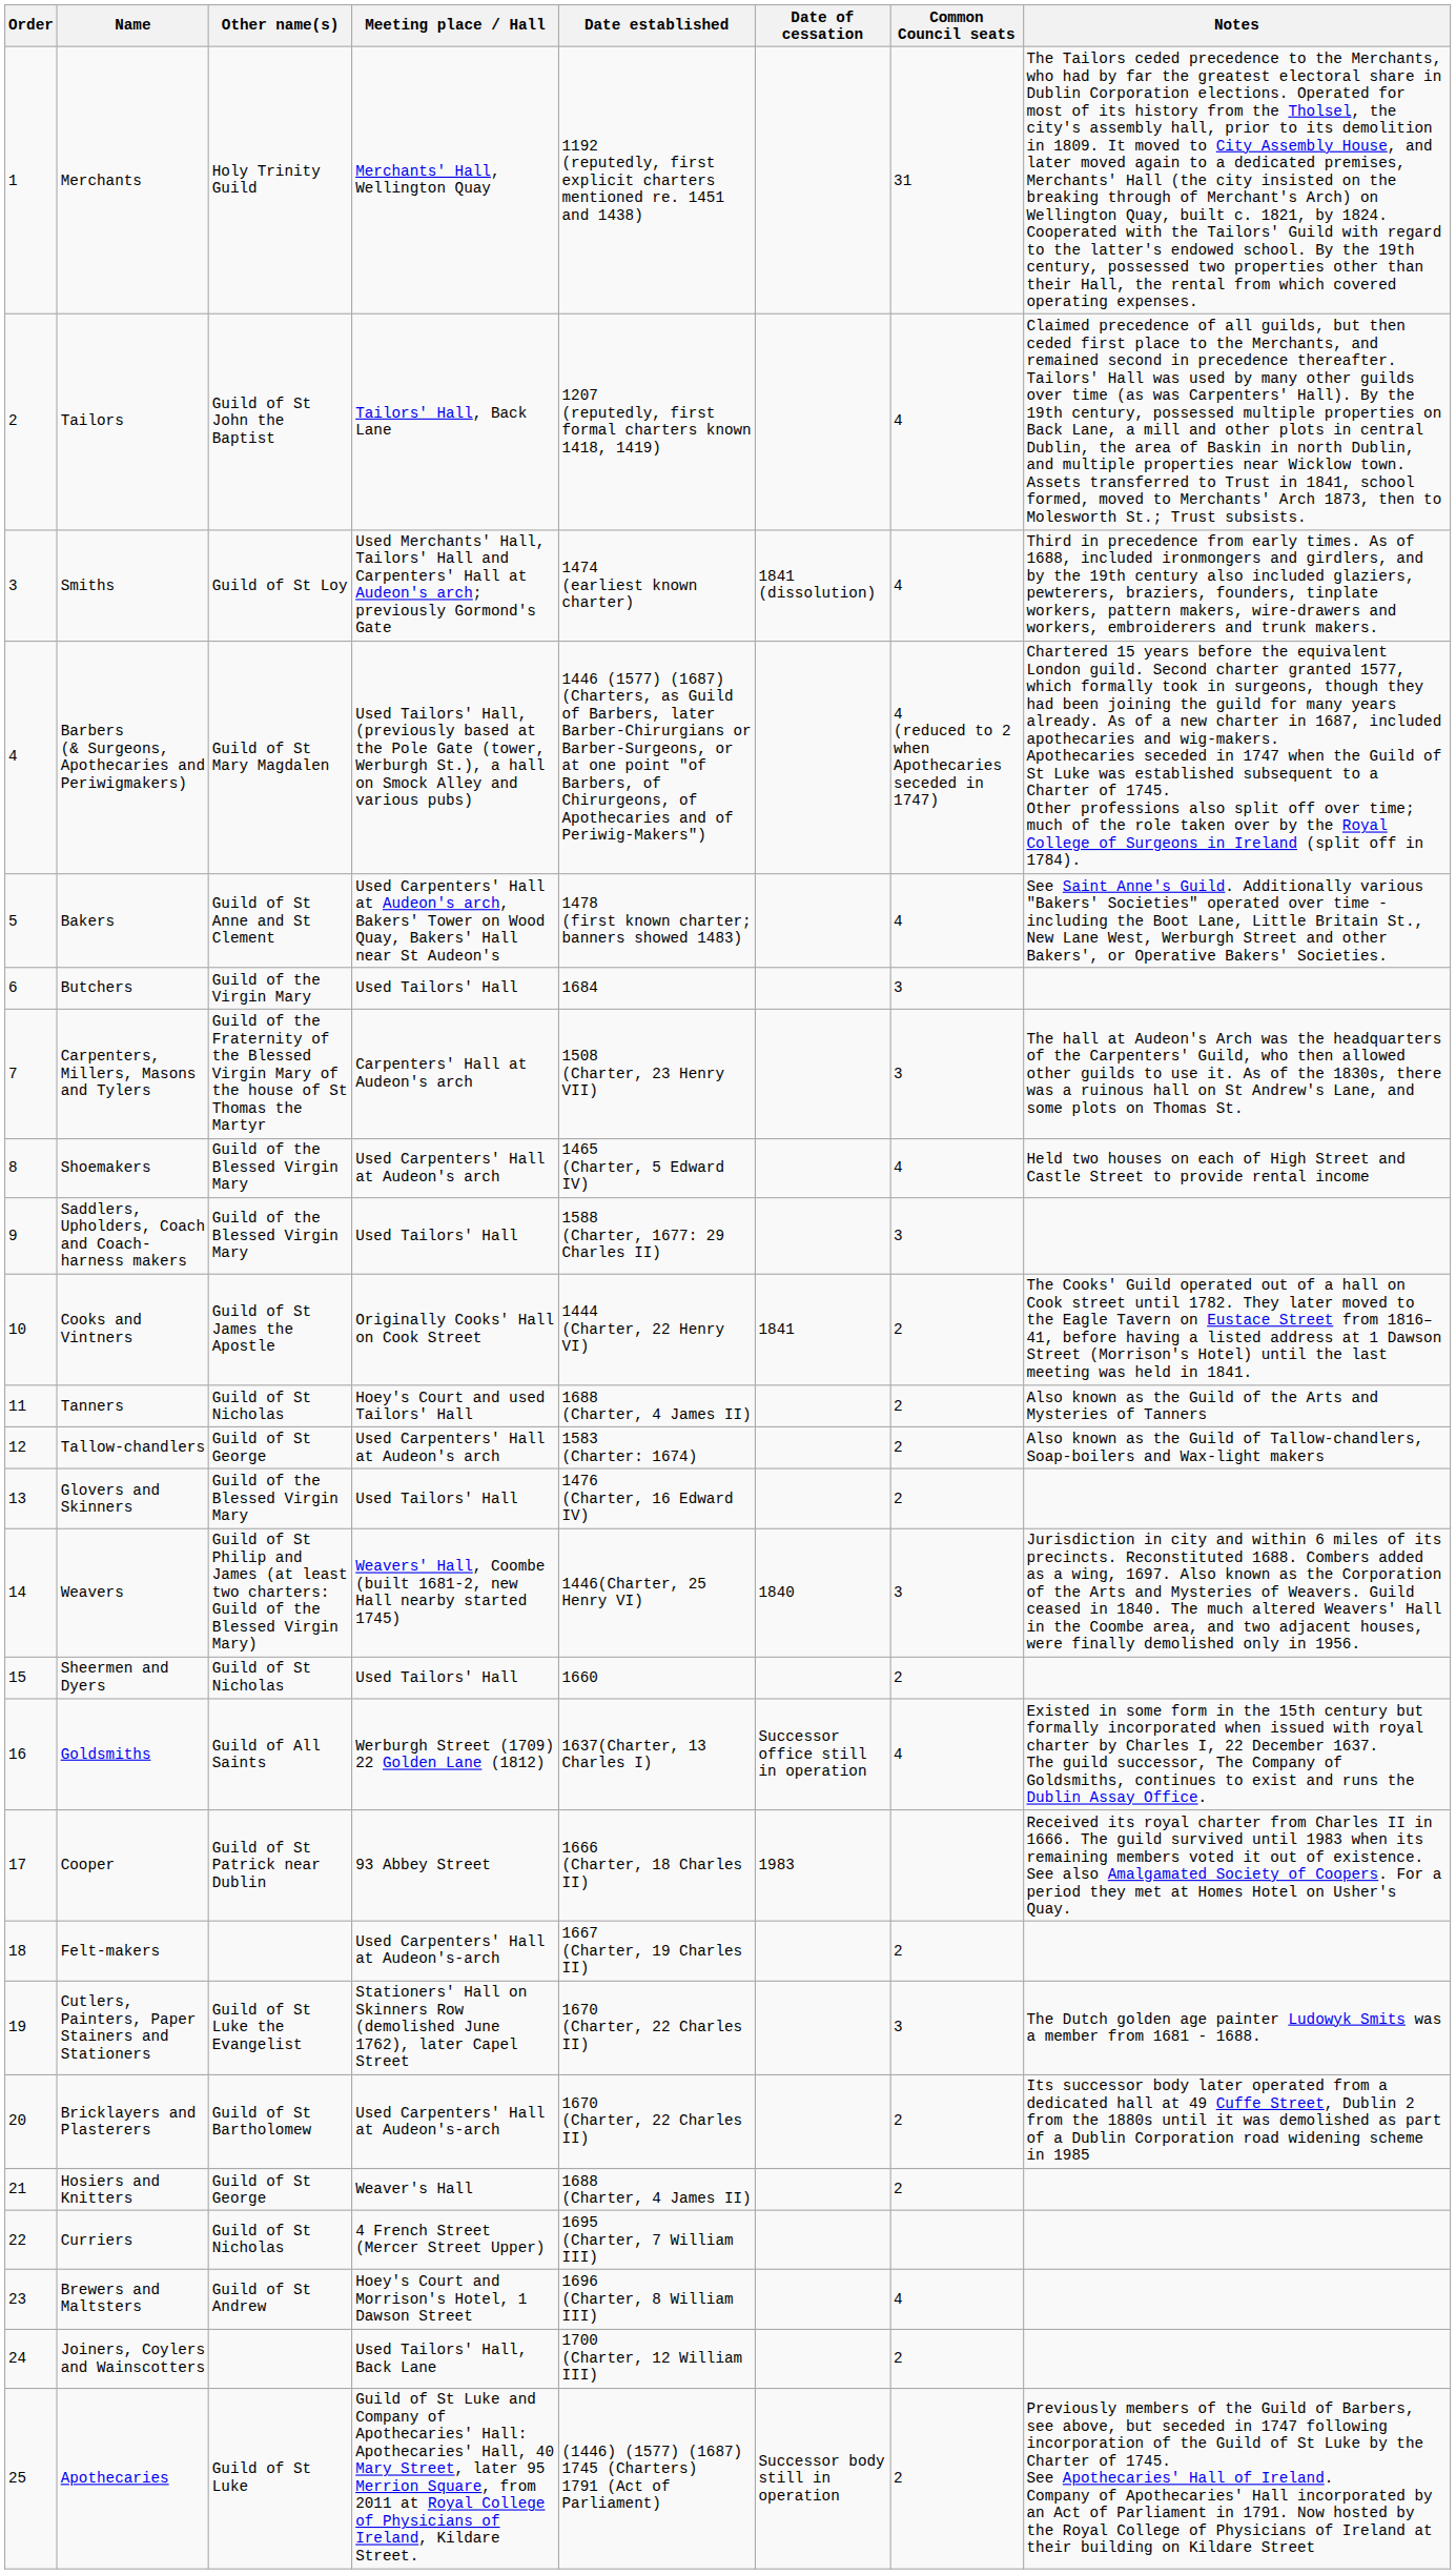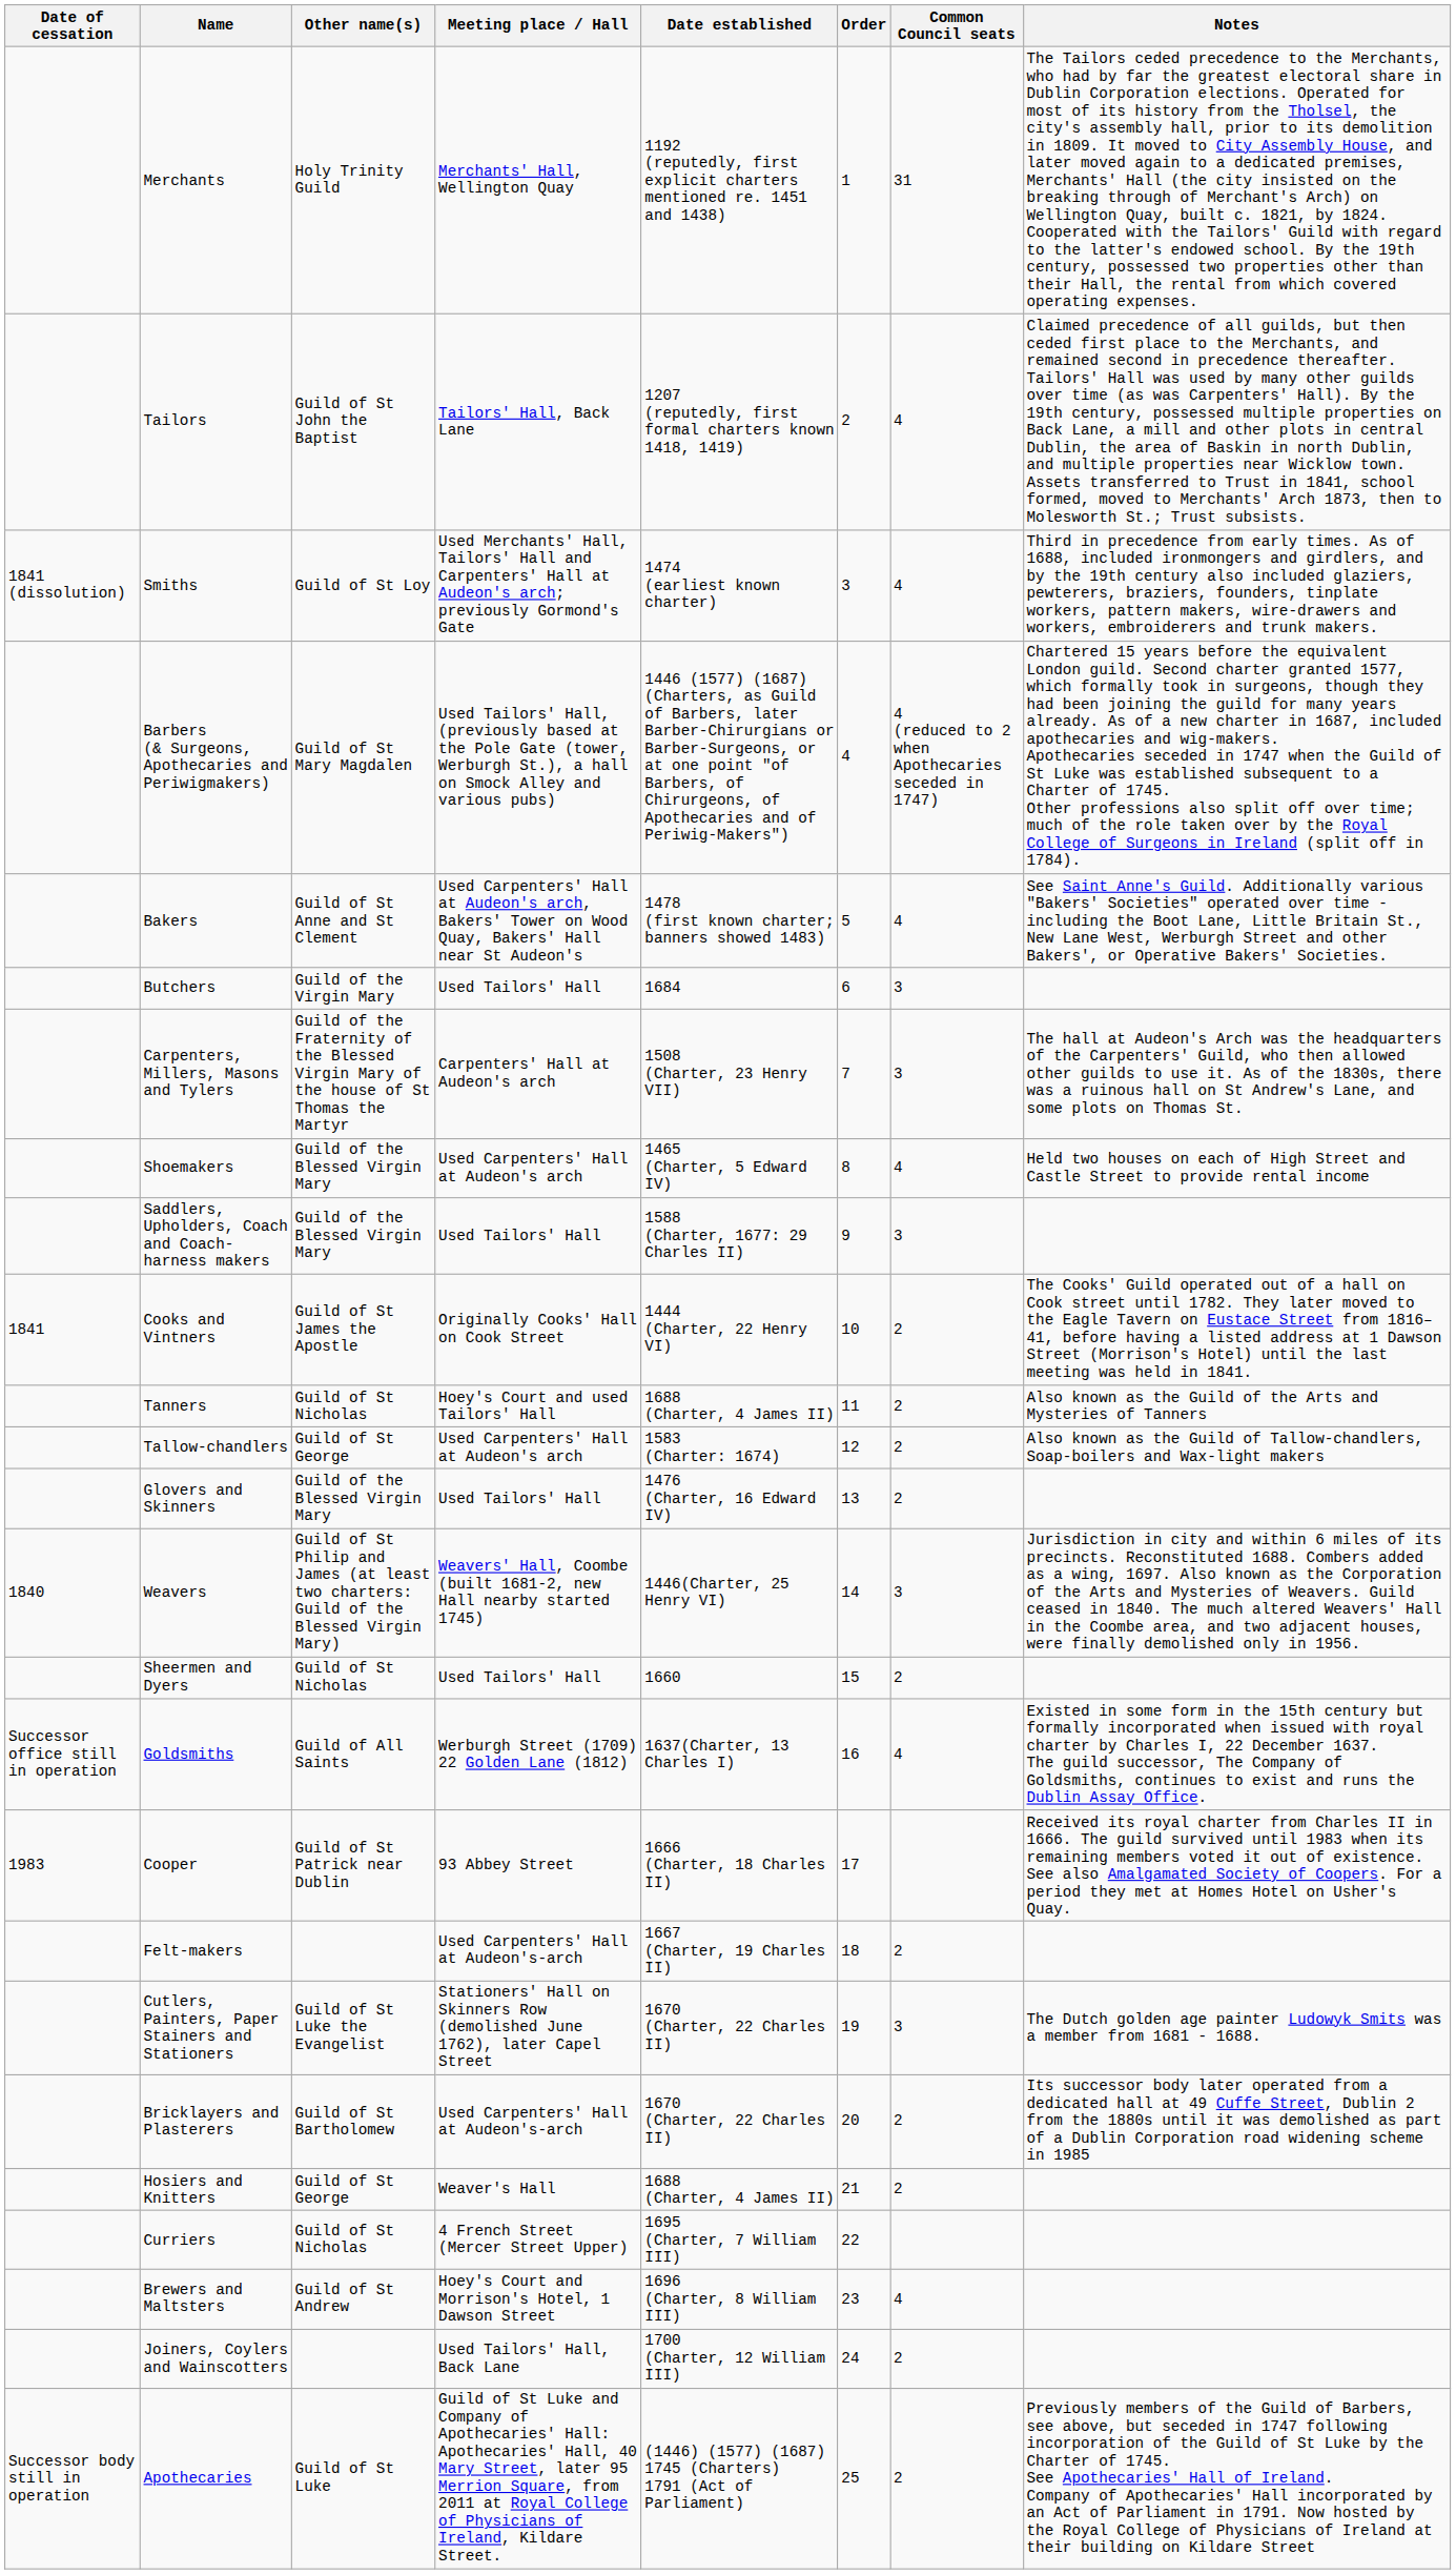 <table class="wikitable sortable">
 <tr>
-<th>Order</th>
+<th>Date of cessation</th>
 <th>Name</th>
 <th>Other name(s)</th>
 <th>Meeting place / Hall</th>
 <th>Date established</th>
-<th>Date of cessation</th>
+<th>Order</th>
 <th>Common Council seats</th>
 <th>Notes</th>
 </tr>
 <tr>
-<td>1</td>
+<td></td>
 <td>Merchants</td>
 <td>Holy Trinity Guild</td>
 <td><a href='#'>Merchants' Hall</a>, Wellington Quay</td>
 <td>1192<br>(reputedly, first explicit charters mentioned re. 1451 and 1438)</td>
-<td></td>
+<td>1</td>
 <td>31</td>
 <td>The Tailors ceded precedence to the Merchants, who had by far the greatest electoral share in Dublin Corporation elections. Operated for most of its history from the <a href='#'>Tholsel</a>, the city's assembly hall, prior to its demolition in 1809. It moved to <a href='#'>City Assembly House</a>, and later moved again to a dedicated premises, Merchants' Hall (the city insisted on the breaking through of Merchant's Arch) on Wellington Quay, built c. 1821, by 1824. Cooperated with the Tailors' Guild with regard to the latter's endowed school. By the 19th century, possessed two properties other than their Hall, the rental from which covered operating expenses.</td>
 </tr>
 <tr>
-<td>2</td>
+<td></td>
 <td>Tailors</td>
 <td>Guild of St John the Baptist</td>
 <td><a href='#'>Tailors' Hall</a>, Back Lane</td>
 <td>1207<br>(reputedly, first formal charters known 1418, 1419)</td>
-<td></td>
+<td>2</td>
 <td>4</td>
 <td>Claimed precedence of all guilds, but then ceded first place to the Merchants, and remained second in precedence thereafter. Tailors' Hall was used by many other guilds over time (as was Carpenters' Hall). By the 19th century, possessed multiple properties on Back Lane, a mill and other plots in central Dublin, the area of Baskin in north Dublin, and multiple properties near Wicklow town. Assets transferred to Trust in 1841, school formed, moved to Merchants' Arch 1873, then to Molesworth St.; Trust subsists.</td>
 </tr>
 <tr>
-<td>3</td>
+<td>1841 (dissolution)</td>
 <td>Smiths</td>
 <td>Guild of St Loy</td>
 <td>Used Merchants' Hall, Tailors' Hall and Carpenters' Hall at <a href='#'>Audeon's arch</a>; previously Gormond's Gate</td>
 <td>1474<br>(earliest known charter)</td>
-<td>1841 (dissolution)</td>
+<td>3</td>
 <td>4</td>
 <td>Third in precedence from early times. As of 1688, included ironmongers and girdlers, and by the 19th century also included glaziers, pewterers, braziers, founders, tinplate workers, pattern makers, wire-drawers and workers, embroiderers and trunk makers.</td>
 </tr>
 <tr>
-<td>4</td>
+<td></td>
 <td>Barbers <br>(& Surgeons, Apothecaries and Periwigmakers)</td>
 <td>Guild of St Mary Magdalen</td>
 <td>Used Tailors' Hall, (previously based at the Pole Gate (tower, Werburgh St.), a hall on Smock Alley and various pubs)</td>
 <td>1446 (1577) (1687)<br>(Charters, as Guild of Barbers, later Barber-Chirurgians or Barber-Surgeons, or at one point "of Barbers, of Chirurgeons, of Apothecaries and of Periwig-Makers")</td>
-<td></td>
+<td>4</td>
 <td>4 <br>(reduced to 2 when Apothecaries seceded in 1747)</td>
 <td>Chartered 15 years before the equivalent London guild. Second charter granted 1577, which formally took in surgeons, though they had been joining the guild for many years already. As of a new charter in 1687, included apothecaries and wig-makers. <br>Apothecaries seceded in 1747 when the Guild of St Luke was established subsequent to a Charter of 1745. <br>Other professions also split off over time; much of the role taken over by the <a href='#'>Royal College of Surgeons in Ireland</a> (split off in 1784).</td>
 </tr>
 <tr>
-<td>5</td>
+<td></td>
 <td>Bakers</td>
 <td>Guild of St Anne and St Clement</td>
 <td>Used Carpenters' Hall at <a href='#'>Audeon's arch</a>, Bakers' Tower on Wood Quay, Bakers' Hall near St Audeon's</td>
 <td>1478<br>(first known charter; banners showed 1483)</td>
-<td></td>
+<td>5</td>
 <td>4</td>
 <td>See <a href='#'>Saint Anne's Guild</a>. Additionally various "Bakers' Societies" operated over time - including the Boot Lane, Little Britain St., New Lane West, Werburgh Street and other Bakers', or Operative Bakers' Societies.</td>
 </tr>
 <tr>
-<td>6</td>
+<td></td>
 <td>Butchers</td>
 <td>Guild of the Virgin Mary</td>
 <td>Used Tailors' Hall</td>
 <td>1684</td>
-<td></td>
+<td>6</td>
 <td>3</td>
 <td></td>
 </tr>
 <tr>
-<td>7</td>
+<td></td>
 <td>Carpenters, Millers, Masons and Tylers</td>
 <td>Guild of the Fraternity of the Blessed Virgin Mary of the house of St Thomas the Martyr</td>
 <td>Carpenters' Hall at Audeon's arch</td>
 <td>1508<br>(Charter, 23 Henry VII)</td>
-<td></td>
+<td>7</td>
 <td>3</td>
 <td>The hall at Audeon's Arch was the headquarters of the Carpenters' Guild, who then allowed other guilds to use it.  As of the 1830s, there was a ruinous hall on St Andrew's Lane, and some plots on Thomas St.</td>
 </tr>
 <tr>
-<td>8</td>
+<td></td>
 <td>Shoemakers</td>
 <td>Guild of the Blessed Virgin Mary</td>
 <td>Used Carpenters' Hall at Audeon's arch</td>
 <td>1465<br>(Charter, 5 Edward IV)</td>
-<td></td>
+<td>8</td>
 <td>4</td>
 <td>Held two houses on each of High Street and Castle Street to provide rental income</td>
 </tr>
 <tr>
-<td>9</td>
+<td></td>
 <td>Saddlers, Upholders, Coach and Coach-harness makers</td>
 <td>Guild of the Blessed Virgin Mary</td>
 <td>Used Tailors' Hall</td>
 <td>1588<br>(Charter, 1677: 29 Charles II)</td>
-<td></td>
+<td>9</td>
 <td>3</td>
 <td></td>
 </tr>
 <tr>
-<td>10</td>
+<td>1841</td>
 <td>Cooks and Vintners</td>
 <td>Guild of St James the Apostle</td>
 <td>Originally Cooks' Hall on Cook Street</td>
 <td>1444<br>(Charter, 22 Henry VI)</td>
-<td>1841</td>
+<td>10</td>
 <td>2</td>
 <td>The Cooks' Guild operated out of a hall on Cook street until 1782. They later moved to the Eagle Tavern on <a href='#'>Eustace Street</a> from 1816–41, before having a listed address at 1 Dawson Street (Morrison's Hotel) until the last meeting was held in 1841.</td>
 </tr>
 <tr>
-<td>11</td>
+<td></td>
 <td>Tanners</td>
 <td>Guild of St Nicholas</td>
 <td>Hoey's Court and used Tailors' Hall</td>
 <td>1688<br>(Charter, 4 James II)</td>
-<td></td>
+<td>11</td>
 <td>2</td>
 <td>Also known as the Guild of the Arts and Mysteries of Tanners</td>
 </tr>
 <tr>
-<td>12</td>
+<td></td>
 <td>Tallow-chandlers</td>
 <td>Guild of St George</td>
 <td>Used Carpenters' Hall at Audeon's arch</td>
 <td>1583<br>(Charter: 1674)</td>
-<td></td>
+<td>12</td>
 <td>2</td>
 <td>Also known as the Guild of Tallow-chandlers, Soap-boilers and Wax-light makers</td>
 </tr>
 <tr>
-<td>13</td>
+<td></td>
 <td>Glovers and Skinners</td>
 <td>Guild of the Blessed Virgin Mary</td>
 <td>Used Tailors' Hall</td>
 <td>1476<br>(Charter, 16 Edward IV)</td>
-<td></td>
+<td>13</td>
 <td>2</td>
 <td></td>
 </tr>
 <tr>
-<td>14</td>
+<td>1840</td>
 <td>Weavers</td>
 <td>Guild of St Philip and James (at least two charters: Guild of the Blessed Virgin Mary)</td>
 <td><a href='#'>Weavers' Hall</a>, Coombe (built 1681-2, new Hall nearby started 1745)</td>
 <td>1446(Charter, 25 Henry VI)</td>
-<td>1840</td>
+<td>14</td>
 <td>3</td>
 <td>Jurisdiction in city and within 6 miles of its precincts. Reconstituted 1688. Combers added as a wing, 1697. Also known as the Corporation of the Arts and Mysteries of Weavers. Guild ceased in 1840. The much altered Weavers' Hall in the Coombe area, and two adjacent houses, were finally demolished only in 1956.</td>
 </tr>
 <tr>
-<td>15</td>
+<td></td>
 <td>Sheermen and Dyers</td>
 <td>Guild of St Nicholas</td>
 <td>Used Tailors' Hall</td>
 <td>1660</td>
-<td></td>
+<td>15</td>
 <td>2</td>
 <td></td>
 </tr>
 <tr>
-<td>16</td>
+<td>Successor office still in operation</td>
 <td><a href='#'>Goldsmiths</a></td>
 <td>Guild of All Saints</td>
 <td>Werburgh Street (1709)<br>22 <a href='#'>Golden Lane</a> (1812)</td>
 <td>1637(Charter, 13 Charles I)</td>
-<td>Successor office still in operation</td>
+<td>16</td>
 <td>4</td>
 <td>Existed in some form in the 15th century but formally incorporated when issued with royal charter by Charles I, 22 December 1637. <br>The guild successor, The Company of Goldsmiths, continues to exist and runs the <a href='#'>Dublin Assay Office</a>.</td>
 </tr>
 <tr>
-<td>17</td>
+<td>1983</td>
 <td>Cooper</td>
 <td>Guild of St Patrick near Dublin</td>
 <td>93 Abbey Street</td>
 <td>1666<br>(Charter, 18 Charles II)</td>
-<td>1983</td>
+<td>17</td>
 <td></td>
 <td>Received its royal charter from Charles II in 1666. The guild survived until 1983 when its remaining members voted it out of existence. See also <a href='#'>Amalgamated Society of Coopers</a>. For a period they met at Homes Hotel on Usher's Quay.</td>
 </tr>
 <tr>
-<td>18</td>
+<td></td>
 <td>Felt-makers</td>
 <td></td>
 <td>Used Carpenters' Hall at Audeon's-arch</td>
 <td>1667<br>(Charter, 19 Charles II)</td>
-<td></td>
+<td>18</td>
 <td>2</td>
 <td></td>
 </tr>
 <tr>
-<td>19</td>
+<td></td>
 <td>Cutlers, Painters, Paper Stainers and Stationers</td>
 <td>Guild of St Luke the Evangelist</td>
 <td>Stationers' Hall on Skinners Row (demolished June 1762), later Capel Street</td>
 <td>1670<br>(Charter, 22 Charles II)</td>
-<td></td>
+<td>19</td>
 <td>3</td>
 <td>The Dutch golden age painter <a href='#'>Ludowyk Smits</a> was a member from 1681 - 1688.</td>
 </tr>
 <tr>
-<td>20</td>
+<td></td>
 <td>Bricklayers and Plasterers</td>
 <td>Guild of St Bartholomew</td>
 <td>Used Carpenters' Hall at Audeon's-arch</td>
 <td>1670<br>(Charter, 22 Charles II)</td>
-<td></td>
+<td>20</td>
 <td>2</td>
 <td>Its successor body later operated from a dedicated hall at 49 <a href='#'>Cuffe Street</a>, Dublin 2 from the 1880s until it was demolished as part of a Dublin Corporation road widening scheme in 1985</td>
 </tr>
 <tr>
-<td>21</td>
+<td></td>
 <td>Hosiers and Knitters</td>
 <td>Guild of St George</td>
 <td>Weaver's Hall</td>
 <td>1688<br>(Charter, 4 James II)</td>
-<td></td>
+<td>21</td>
 <td>2</td>
 <td></td>
 </tr>
 <tr>
-<td>22</td>
+<td></td>
 <td>Curriers</td>
 <td>Guild of St Nicholas</td>
 <td>4 French Street (Mercer Street  Upper)</td>
 <td>1695<br>(Charter, 7 William III)</td>
-<td></td>
+<td>22</td>
 <td></td>
 <td></td>
 </tr>
 <tr>
-<td>23</td>
+<td></td>
 <td>Brewers and Maltsters</td>
 <td>Guild of St Andrew</td>
 <td>Hoey's Court and Morrison's Hotel, 1 Dawson Street</td>
 <td>1696<br>(Charter, 8 William III)</td>
-<td></td>
+<td>23</td>
 <td>4</td>
 <td></td>
 </tr>
 <tr>
-<td>24</td>
+<td></td>
 <td>Joiners, Coylers and Wainscotters</td>
 <td></td>
 <td>Used Tailors' Hall, Back Lane</td>
 <td>1700<br>(Charter, 12 William III)</td>
-<td></td>
+<td>24</td>
 <td>2</td>
 <td></td>
 </tr>
 <tr>
-<td>25</td>
+<td>Successor body still in operation</td>
 <td><a href='#'>Apothecaries</a></td>
 <td>Guild of St Luke</td>
 <td>Guild of St Luke and Company of Apothecaries' Hall: Apothecaries' Hall, 40 <a href='#'>Mary Street</a>, later 95 <a href='#'>Merrion Square</a>, from 2011 at <a href='#'>Royal College of Physicians of Ireland</a>, Kildare Street.</td>
 <td>(1446) (1577) (1687) 1745 (Charters)<br>1791 (Act of Parliament)</td>
-<td>Successor body still in operation</td>
+<td>25</td>
 <td>2</td>
 <td>Previously members of the Guild of Barbers, see above, but seceded in 1747 following incorporation of the Guild of St Luke by the Charter of 1745. <br>See <a href='#'>Apothecaries' Hall of Ireland</a>. <br>Company of Apothecaries' Hall incorporated by an Act of Parliament in 1791. Now hosted by the Royal College of Physicians of Ireland at their building on Kildare Street</td>
 </tr>
 </table>
